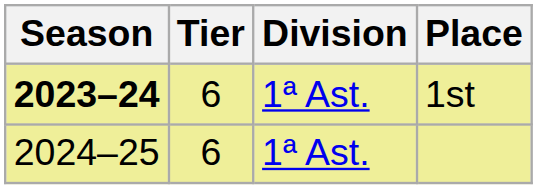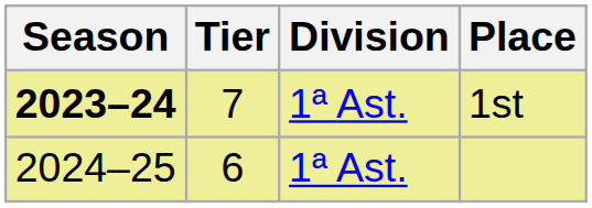 <table class="wikitable">
 <tr style="background:#f0f6fa;">
 <th>Season</th>
 <th>Tier</th>
 <th>Division</th>
 <th>Place</th>
 </tr>
 <tr>
 <td style="background:#EFEF99;"><strong>2023–24</strong></td>
-<td style="background:#EFEF99;" align="center">6</td>
+<td style="background:#EFEF99;" align="center">7</td>
 <td style="background:#EFEF99;"><a href='#'>1ª Ast.</a></td>
 <td style="background:#EFEF99;">1st</td>
 </tr>
 <tr>
 <td style="background:#EFEF99;">2024–25</td>
 <td style="background:#EFEF99;" align="center">6</td>
 <td style="background:#EFEF99;"><a href='#'>1ª Ast.</a></td>
 <td style="background:#EFEF99;"></td>
 </tr>
 </table>
